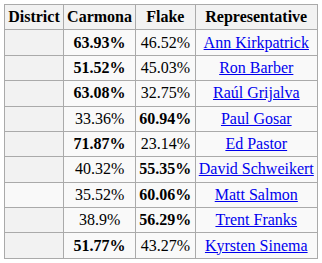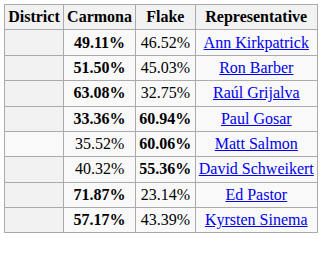 <table class=wikitable>
 <tr>
 <th>District</th>
 <th>Carmona</th>
 <th>Flake</th>
 <th>Representative</th>
 </tr>
 <tr align=center>
 <th></th>
-<td><strong>63.93%</strong></td>
+<td><strong>49.11%</strong></td>
 <td>46.52%</td>
 <td><a href='#'>Ann Kirkpatrick</a></td>
 </tr>
 <tr align=center>
 <th></th>
-<td><strong>51.52%</strong></td>
+<td><strong>51.50%</strong></td>
 <td>45.03%</td>
 <td><a href='#'>Ron Barber</a></td>
 </tr>
 <tr align=center>
 <th></th>
 <td><strong>63.08%</strong></td>
 <td>32.75%</td>
 <td><a href='#'>Raúl Grijalva</a></td>
 </tr>
 <tr align=center>
 <th></th>
-<td>33.36%</td>
+<td><strong>33.36%</strong></td>
 <td><strong>60.94%</strong></td>
 <td><a href='#'>Paul Gosar</a></td>
+</tr>
+<tr align=center>
+<td></td>
+<td>35.52%</td>
+<td><strong>60.06%</strong></td>
+<td><a href='#'>Matt Salmon</a></td>
+</tr>
+<tr align=center>
+<th></th>
+<td>40.32%</td>
+<td><strong>55.36%</strong></td>
+<td><a href='#'>David Schweikert</a></td>
 </tr>
 <tr align=center>
 <th></th>
 <td><strong>71.87%</strong></td>
 <td>23.14%</td>
 <td><a href='#'>Ed Pastor</a></td>
 </tr>
 <tr align=center>
 <th></th>
-<td>40.32%</td>
-<td><strong>55.35%</strong></td>
-<td><a href='#'>David Schweikert</a></td>
-</tr>
-<tr align=center>
-<td></td>
-<td>35.52%</td>
-<td><strong>60.06%</strong></td>
-<td><a href='#'>Matt Salmon</a></td>
-</tr>
-<tr align=center>
-<th></th>
-<td>38.9%</td>
-<td><strong>56.29%</strong></td>
-<td><a href='#'>Trent Franks</a></td>
-</tr>
-<tr align=center>
-<th></th>
-<td><strong>51.77%</strong></td>
-<td>43.27%</td>
+<td><strong>57.17%</strong></td>
+<td>43.39%</td>
 <td><a href='#'>Kyrsten Sinema</a></td>
 </tr>
 <tr align=center>
 </tr>
 </table>
